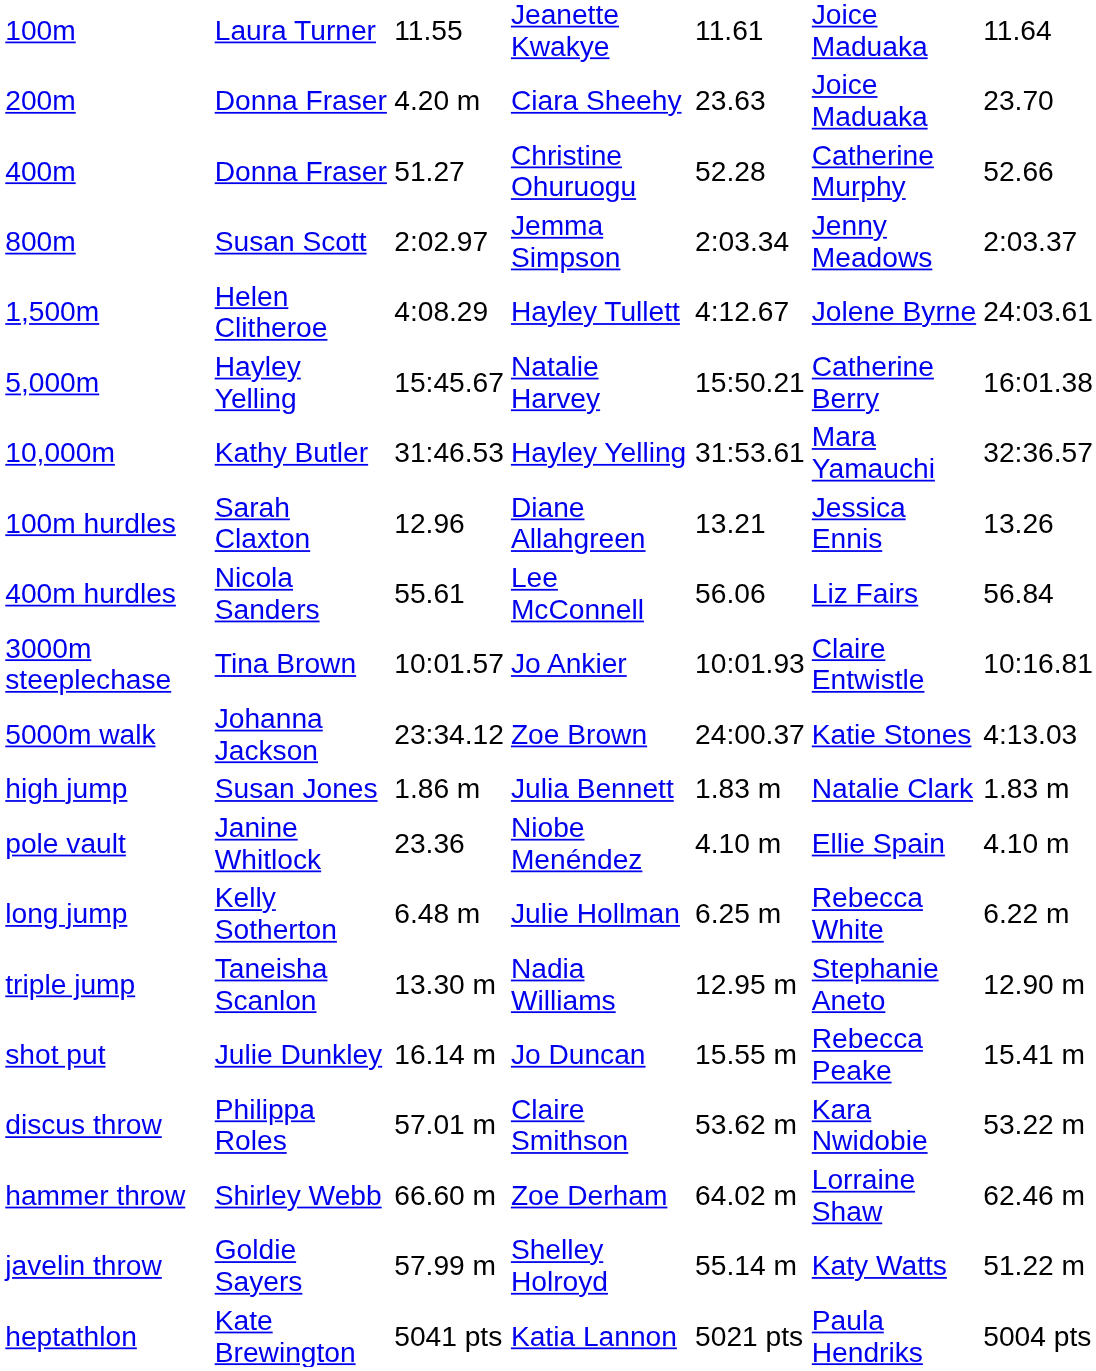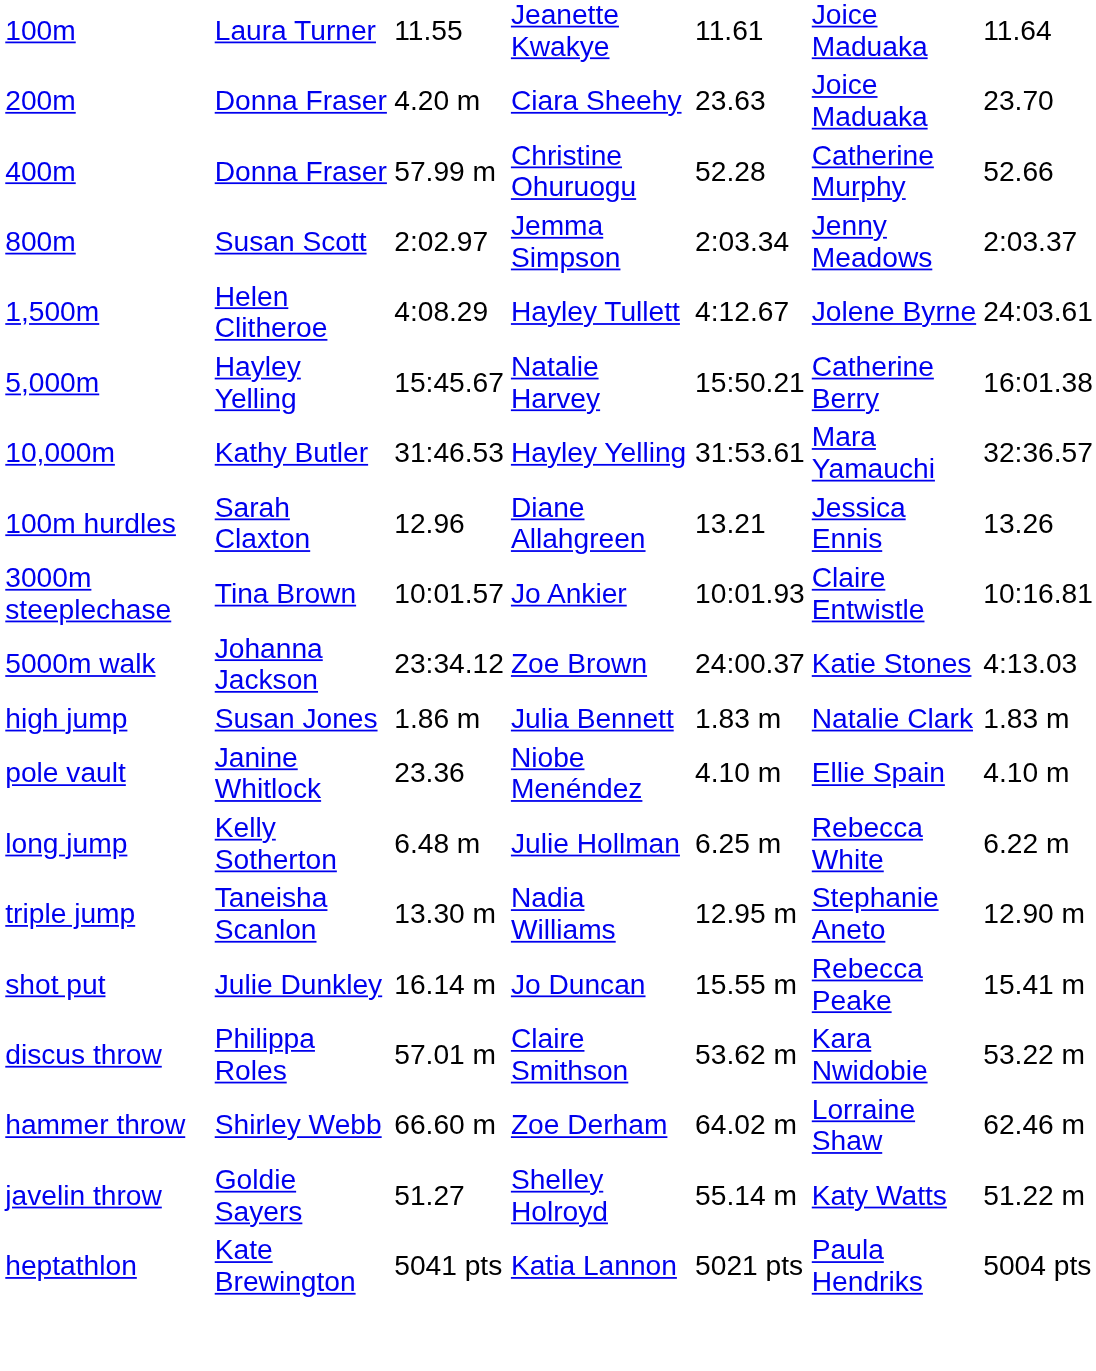 <table>
 <tr>
 <td><a href='#'>100m</a></td>
 <td><a href='#'>Laura Turner</a></td>
 <td>11.55</td>
 <td><a href='#'>Jeanette Kwakye</a></td>
 <td>11.61</td>
 <td><a href='#'>Joice Maduaka</a></td>
 <td>11.64</td>
 </tr>
 <tr>
 <td><a href='#'>200m</a></td>
 <td><a href='#'>Donna Fraser</a></td>
 <td>4.20 m</td>
 <td> <a href='#'>Ciara Sheehy</a></td>
 <td>23.63</td>
 <td><a href='#'>Joice Maduaka</a></td>
 <td>23.70</td>
 </tr>
 <tr>
 <td><a href='#'>400m</a></td>
 <td><a href='#'>Donna Fraser</a></td>
-<td>51.27</td>
+<td>57.99 m</td>
 <td><a href='#'>Christine Ohuruogu</a></td>
 <td>52.28</td>
 <td> <a href='#'>Catherine Murphy</a></td>
 <td>52.66</td>
 </tr>
 <tr>
 <td><a href='#'>800m</a></td>
 <td> <a href='#'>Susan Scott</a></td>
 <td>2:02.97</td>
 <td><a href='#'>Jemma Simpson</a></td>
 <td>2:03.34</td>
 <td><a href='#'>Jenny Meadows</a></td>
 <td>2:03.37</td>
 </tr>
 <tr>
 <td><a href='#'>1,500m</a></td>
 <td><a href='#'>Helen Clitheroe</a></td>
 <td>4:08.29</td>
 <td> <a href='#'>Hayley Tullett</a></td>
 <td>4:12.67</td>
 <td> <a href='#'>Jolene Byrne</a></td>
 <td>24:03.61</td>
 </tr>
 <tr>
 <td><a href='#'>5,000m</a></td>
 <td><a href='#'>Hayley Yelling</a></td>
 <td>15:45.67</td>
 <td><a href='#'>Natalie Harvey</a></td>
 <td>15:50.21</td>
 <td><a href='#'>Catherine Berry</a></td>
 <td>16:01.38</td>
 </tr>
 <tr>
 <td><a href='#'>10,000m</a></td>
 <td> <a href='#'>Kathy Butler</a></td>
 <td>31:46.53</td>
 <td><a href='#'>Hayley Yelling</a></td>
 <td>31:53.61</td>
 <td><a href='#'>Mara Yamauchi</a></td>
 <td>32:36.57</td>
 </tr>
 <tr>
 <td><a href='#'>100m hurdles</a></td>
 <td><a href='#'>Sarah Claxton</a></td>
 <td>12.96</td>
 <td><a href='#'>Diane Allahgreen</a></td>
 <td>13.21</td>
 <td><a href='#'>Jessica Ennis</a></td>
 <td>13.26</td>
-</tr>
-<tr>
-<td><a href='#'>400m hurdles</a></td>
-<td><a href='#'>Nicola Sanders</a></td>
-<td>55.61</td>
-<td> <a href='#'>Lee McConnell</a></td>
-<td>56.06</td>
-<td><a href='#'>Liz Fairs</a></td>
-<td>56.84</td>
 </tr>
 <tr>
 <td><a href='#'>3000m steeplechase</a></td>
 <td><a href='#'>Tina Brown</a></td>
 <td>10:01.57</td>
 <td><a href='#'>Jo Ankier</a></td>
 <td>10:01.93</td>
 <td><a href='#'>Claire Entwistle</a></td>
 <td>10:16.81</td>
 </tr>
 <tr>
 <td><a href='#'>5000m walk</a></td>
 <td><a href='#'>Johanna Jackson</a></td>
 <td>23:34.12</td>
 <td> <a href='#'>Zoe Brown</a></td>
 <td>24:00.37</td>
 <td><a href='#'>Katie Stones</a></td>
 <td>4:13.03</td>
 </tr>
 <tr>
 <td><a href='#'>high jump</a></td>
 <td><a href='#'>Susan Jones</a></td>
 <td>1.86 m</td>
 <td><a href='#'>Julia Bennett</a></td>
 <td>1.83 m</td>
 <td><a href='#'>Natalie Clark</a></td>
 <td>1.83 m</td>
 </tr>
 <tr>
 <td><a href='#'>pole vault</a></td>
 <td><a href='#'>Janine Whitlock</a></td>
 <td>23.36</td>
 <td><a href='#'>Niobe Menéndez</a></td>
 <td>4.10 m</td>
 <td><a href='#'>Ellie Spain</a></td>
 <td>4.10 m</td>
 </tr>
 <tr>
 <td><a href='#'>long jump</a></td>
 <td><a href='#'>Kelly Sotherton</a></td>
 <td>6.48 m</td>
 <td><a href='#'>Julie Hollman</a></td>
 <td>6.25 m</td>
 <td><a href='#'>Rebecca White</a></td>
 <td>6.22 m</td>
 </tr>
 <tr>
 <td><a href='#'>triple jump</a></td>
 <td> <a href='#'>Taneisha Scanlon</a></td>
 <td>13.30 m</td>
 <td><a href='#'>Nadia Williams</a></td>
 <td>12.95 m</td>
 <td><a href='#'>Stephanie Aneto</a></td>
 <td>12.90 m</td>
 </tr>
 <tr>
 <td><a href='#'>shot put</a></td>
 <td><a href='#'>Julie Dunkley</a></td>
 <td>16.14 m</td>
 <td><a href='#'>Jo Duncan</a></td>
 <td>15.55 m</td>
 <td><a href='#'>Rebecca Peake</a></td>
 <td>15.41 m</td>
 </tr>
 <tr>
 <td><a href='#'>discus throw</a></td>
 <td> <a href='#'>Philippa Roles</a></td>
 <td>57.01 m</td>
 <td><a href='#'>Claire Smithson</a></td>
 <td>53.62 m</td>
 <td><a href='#'>Kara Nwidobie</a></td>
 <td>53.22 m</td>
 </tr>
 <tr>
 <td><a href='#'>hammer throw</a></td>
 <td> <a href='#'>Shirley Webb</a></td>
 <td>66.60 m</td>
 <td><a href='#'>Zoe Derham</a></td>
 <td>64.02 m</td>
 <td><a href='#'>Lorraine Shaw</a></td>
 <td>62.46 m</td>
 </tr>
 <tr>
 <td><a href='#'>javelin throw</a></td>
 <td><a href='#'>Goldie Sayers</a></td>
-<td>57.99 m</td>
+<td>51.27</td>
 <td><a href='#'>Shelley Holroyd</a></td>
 <td>55.14 m</td>
 <td><a href='#'>Katy Watts</a></td>
 <td>51.22 m</td>
 </tr>
 <tr>
 <td><a href='#'>heptathlon</a></td>
 <td><a href='#'>Kate Brewington</a></td>
 <td>5041 pts</td>
 <td><a href='#'>Katia Lannon</a></td>
 <td>5021 pts</td>
 <td><a href='#'>Paula Hendriks</a></td>
 <td>5004 pts</td>
 </tr>
 </table>
